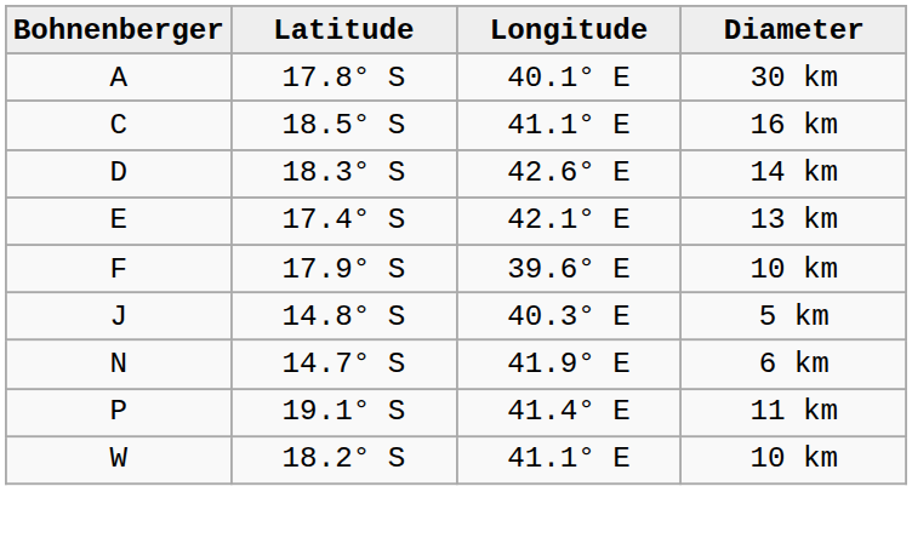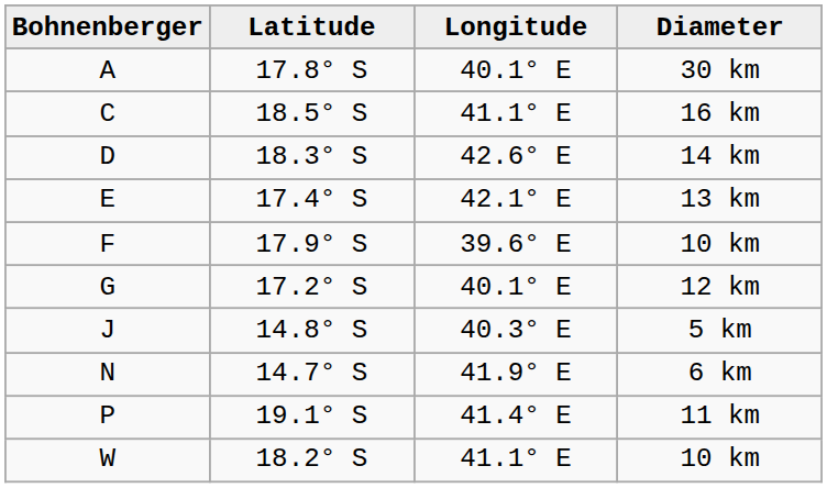 <table class="wikitable">
 <tr>
 <th width="25%" style="background:#eeeeee;">Bohnenberger</th>
 <th width="25%" style="background:#eeeeee;">Latitude</th>
 <th width="25%" style="background:#eeeeee;">Longitude</th>
 <th width="25%" style="background:#eeeeee;">Diameter</th>
 </tr>
 <tr>
 <td align="center">A</td>
 <td align="center">17.8° S</td>
 <td align="center">40.1° E</td>
 <td align="center">30 km</td>
 </tr>
 <tr>
 <td align="center">C</td>
 <td align="center">18.5° S</td>
 <td align="center">41.1° E</td>
 <td align="center">16 km</td>
 </tr>
 <tr>
 <td align="center">D</td>
 <td align="center">18.3° S</td>
 <td align="center">42.6° E</td>
 <td align="center">14 km</td>
 </tr>
 <tr>
 <td align="center">E</td>
 <td align="center">17.4° S</td>
 <td align="center">42.1° E</td>
 <td align="center">13 km</td>
 </tr>
 <tr>
 <td align="center">F</td>
 <td align="center">17.9° S</td>
 <td align="center">39.6° E</td>
 <td align="center">10 km</td>
 </tr>
 <tr>
+<td align="center">G</td>
+<td align="center">17.2° S</td>
+<td align="center">40.1° E</td>
+<td align="center">12 km</td>
+</tr>
+<tr>
 <td align="center">J</td>
 <td align="center">14.8° S</td>
 <td align="center">40.3° E</td>
 <td align="center">5 km</td>
 </tr>
 <tr>
 <td align="center">N</td>
 <td align="center">14.7° S</td>
 <td align="center">41.9° E</td>
 <td align="center">6 km</td>
 </tr>
 <tr>
 <td align="center">P</td>
 <td align="center">19.1° S</td>
 <td align="center">41.4° E</td>
 <td align="center">11 km</td>
 </tr>
 <tr>
 <td align="center">W</td>
 <td align="center">18.2° S</td>
 <td align="center">41.1° E</td>
 <td align="center">10 km</td>
 </tr>
 </table>
